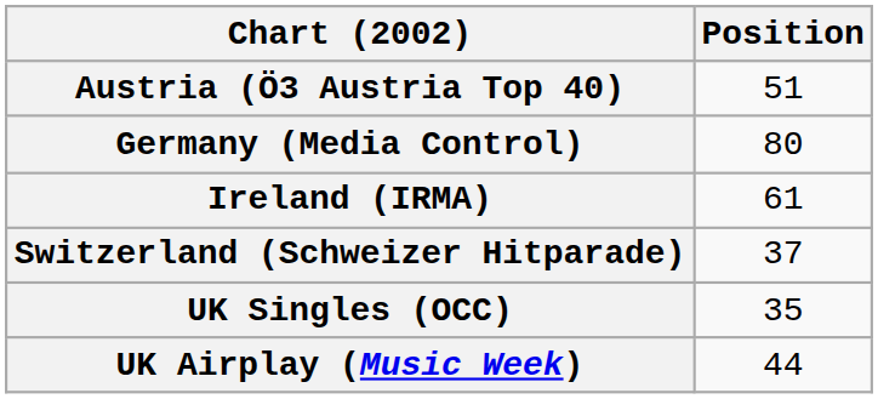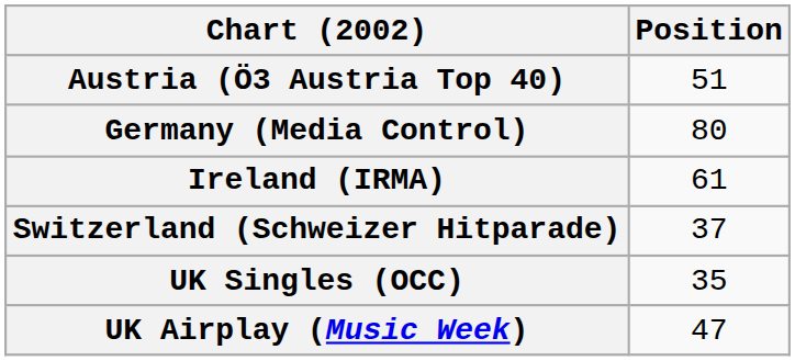 <table class="wikitable sortable plainrowheaders" style="text-align:center">
 <tr>
 <th scope="col">Chart (2002)</th>
 <th scope="col">Position</th>
 </tr>
 <tr>
 <th scope="row">Austria (Ö3 Austria Top 40)</th>
 <td>51</td>
 </tr>
 <tr>
 <th scope="row">Germany (Media Control)</th>
 <td>80</td>
 </tr>
 <tr>
 <th scope="row">Ireland (IRMA)</th>
 <td>61</td>
 </tr>
 <tr>
 <th scope="row">Switzerland (Schweizer Hitparade)</th>
 <td>37</td>
 </tr>
 <tr>
 <th scope="row">UK Singles (OCC)</th>
 <td>35</td>
 </tr>
 <tr>
 <th scope="row">UK Airplay (<em><a href='#'>Music Week</a></em>)</th>
-<td>44</td>
+<td>47</td>
 </tr>
 </table>
